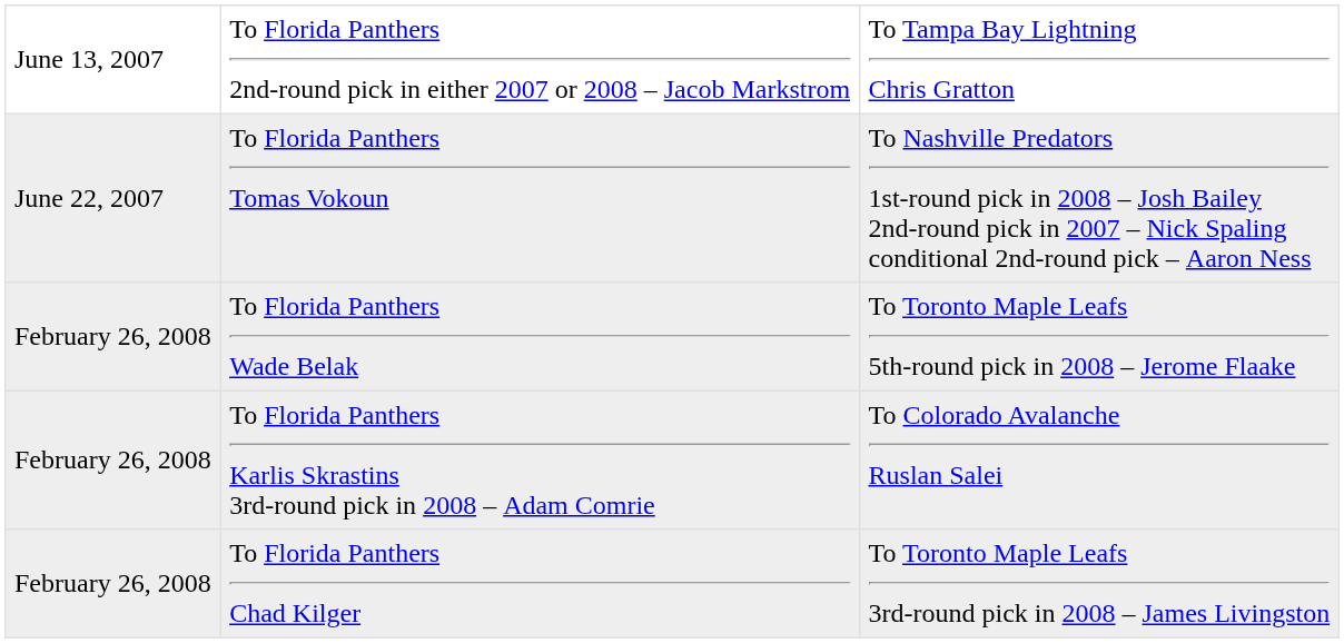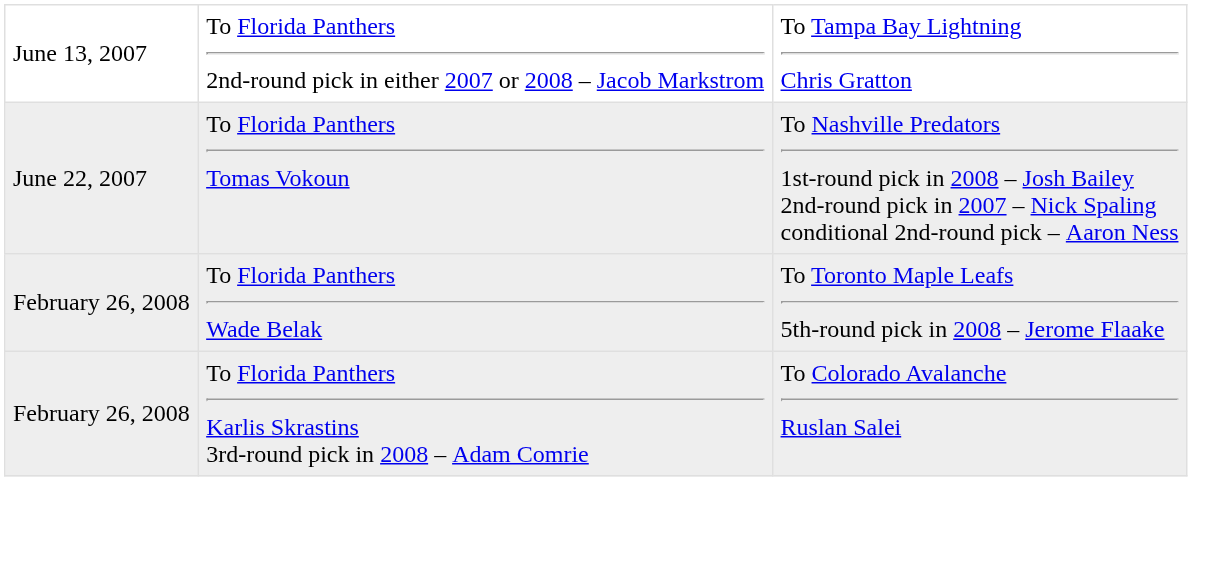 <table border=1 style="border-collapse:collapse" bordercolor="#DFDFDF"  cellpadding="5">
 <tr>
 <td>June 13, 2007<br></td>
 <td valign="top">To <a href='#'>Florida Panthers</a> <hr>2nd-round pick in either <a href='#'>2007</a> or <a href='#'>2008</a> – <a href='#'>Jacob Markstrom</a></td>
 <td valign="top">To <a href='#'>Tampa Bay Lightning</a> <hr><a href='#'>Chris Gratton</a></td>
 </tr>
 <tr bgcolor="eeeeee">
 <td>June 22, 2007<br></td>
 <td valign="top">To <a href='#'>Florida Panthers</a> <hr><a href='#'>Tomas Vokoun</a></td>
 <td valign="top">To <a href='#'>Nashville Predators</a> <hr>1st-round pick in <a href='#'>2008</a> – <a href='#'>Josh Bailey</a><br> 2nd-round pick in <a href='#'>2007</a> – <a href='#'>Nick Spaling</a> <br> conditional 2nd-round pick – <a href='#'>Aaron Ness</a></td>
 </tr>
 <tr bgcolor="#eeeeee">
 <td>February 26, 2008<br></td>
 <td valign="top">To <a href='#'>Florida Panthers</a> <hr> <a href='#'>Wade Belak</a></td>
 <td valign="top">To <a href='#'>Toronto Maple Leafs</a> <hr> 5th-round pick in <a href='#'>2008</a> – <a href='#'>Jerome Flaake</a></td>
 </tr>
 <tr bgcolor="#eeeeee">
 <td>February 26, 2008<br></td>
 <td valign="top">To <a href='#'>Florida Panthers</a> <hr> <a href='#'>Karlis Skrastins</a> <br> 3rd-round pick in <a href='#'>2008</a> – <a href='#'>Adam Comrie</a></td>
 <td valign="top">To <a href='#'>Colorado Avalanche</a> <hr> <a href='#'>Ruslan Salei</a></td>
 </tr>
-<tr bgcolor="#eeeeee">
-<td>February 26, 2008<br></td>
-<td valign="top">To <a href='#'>Florida Panthers</a> <hr> <a href='#'>Chad Kilger</a></td>
-<td valign="top">To <a href='#'>Toronto Maple Leafs</a> <hr> 3rd-round pick in <a href='#'>2008</a> – <a href='#'>James Livingston</a></td>
-</tr>
 </table>
